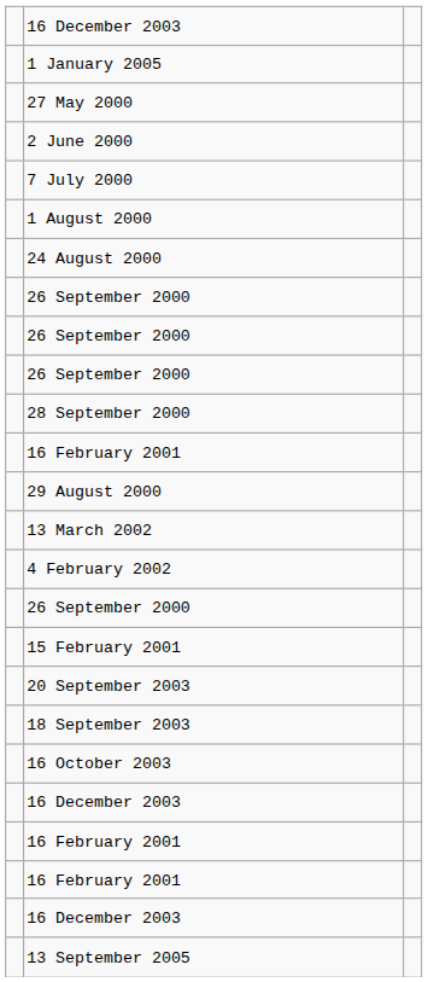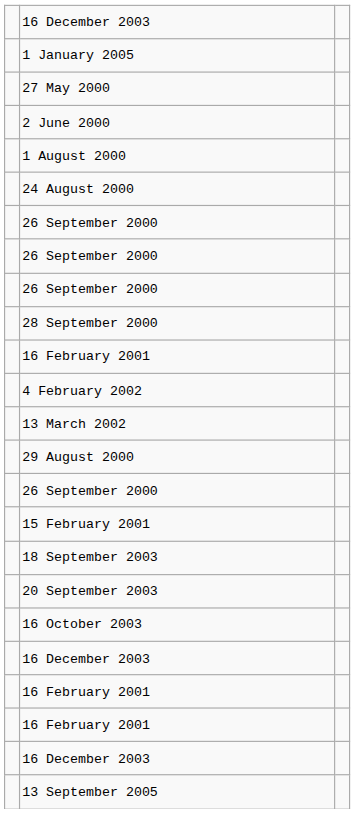 <table class="wikitable" style="font-size: 89%; float: left; width: 26em; margin-right: 1em; height: 700px">
 <tr>
 <td></td>
 <td>16 December 2003</td>
 <td></td>
 </tr>
 <tr>
 <td></td>
 <td>1 January 2005</td>
 <td></td>
 </tr>
 <tr>
 <td></td>
 <td>27 May 2000</td>
 <td></td>
 </tr>
 <tr>
 <td></td>
 <td>2 June 2000</td>
-<td></td>
-</tr>
-<tr>
-<td></td>
-<td>7 July 2000</td>
 <td></td>
 </tr>
 <tr>
 <td></td>
 <td>1 August 2000</td>
 <td></td>
 </tr>
 <tr>
 <td></td>
 <td>24 August 2000</td>
 <td></td>
 </tr>
 <tr>
 <td></td>
 <td>26 September 2000</td>
 <td></td>
 </tr>
 <tr>
 <td></td>
 <td>26 September 2000</td>
 <td></td>
 </tr>
 <tr>
 <td></td>
 <td>26 September 2000</td>
 <td></td>
 </tr>
 <tr>
 <td></td>
 <td>28 September 2000</td>
 <td></td>
 </tr>
 <tr>
 <td></td>
 <td>16 February 2001</td>
 <td></td>
 </tr>
 <tr>
 <td></td>
-<td>29 August 2000</td>
+<td>4 February 2002</td>
 <td></td>
 </tr>
 <tr>
 <td></td>
 <td>13 March 2002</td>
 <td></td>
 </tr>
 <tr>
 <td></td>
-<td>4 February 2002</td>
+<td>29 August 2000</td>
 <td></td>
 </tr>
 <tr>
 <td></td>
 <td>26 September 2000</td>
 <td></td>
 </tr>
 <tr>
 <td></td>
 <td>15 February 2001</td>
 <td></td>
 </tr>
 <tr>
 <td></td>
-<td>20 September 2003</td>
+<td>18 September 2003</td>
 <td></td>
 </tr>
 <tr>
 <td></td>
-<td>18 September 2003</td>
+<td>20 September 2003</td>
 <td></td>
 </tr>
 <tr>
 <td></td>
 <td>16 October 2003</td>
 <td></td>
 </tr>
 <tr>
 <td></td>
 <td>16 December 2003</td>
 <td></td>
 </tr>
 <tr>
 <td></td>
 <td>16 February 2001</td>
 <td></td>
 </tr>
 <tr>
 <td></td>
 <td>16 February 2001</td>
 <td></td>
 </tr>
 <tr>
 <td></td>
 <td>16 December 2003</td>
 <td></td>
 </tr>
 <tr>
 <td></td>
 <td>13 September 2005</td>
 <td></td>
 </tr>
 </table>
